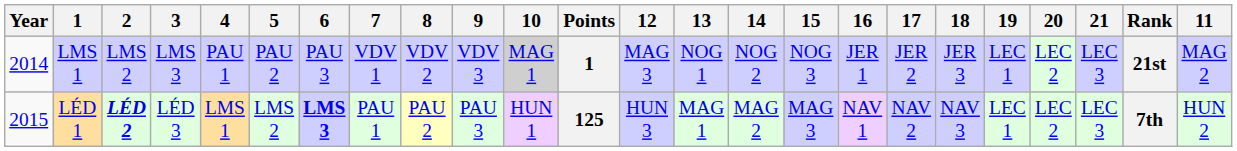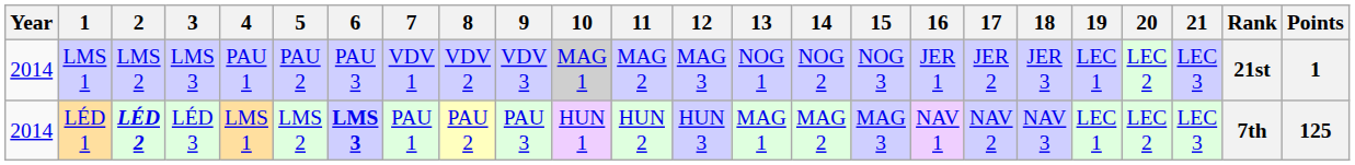 <table class="wikitable" style="text-align:center; font-size:85%">
 <tr>
 <th>Year</th>
 <th>1</th>
 <th>2</th>
 <th>3</th>
 <th>4</th>
 <th>5</th>
 <th>6</th>
 <th>7</th>
 <th>8</th>
 <th>9</th>
 <th>10</th>
-<th>Points</th>
+<th>11</th>
 <th>12</th>
 <th>13</th>
 <th>14</th>
 <th>15</th>
 <th>16</th>
 <th>17</th>
 <th>18</th>
 <th>19</th>
 <th>20</th>
 <th>21</th>
 <th>Rank</th>
-<th>11</th>
+<th>Points</th>
 </tr>
 <tr>
 <td><a href='#'>2014</a></td>
 <td style="background:#CFCFFF"><a href='#'>LMS<br>1</a><br></td>
 <td style="background:#CFCFFF"><a href='#'>LMS<br>2</a><br></td>
 <td style="background:#CFCFFF"><a href='#'>LMS<br>3</a><br></td>
 <td style="background:#CFCFFF"><a href='#'>PAU<br>1</a><br></td>
 <td style="background:#CFCFFF"><a href='#'>PAU<br>2</a><br></td>
 <td style="background:#CFCFFF"><a href='#'>PAU<br>3</a><br></td>
 <td style="background:#CFCFFF;"><a href='#'>VDV<br>1</a><br></td>
 <td style="background:#CFCFFF;"><a href='#'>VDV<br>2</a><br></td>
 <td style="background:#CFCFFF;"><a href='#'>VDV<br>3</a><br></td>
 <td style="background:#CFCFCF;"><a href='#'>MAG<br>1</a><br></td>
-<th>1</th>
+<td style="background:#CFCFFF;"><a href='#'>MAG<br>2</a><br></td>
 <td style="background:#CFCFFF;"><a href='#'>MAG<br>3</a><br></td>
 <td style="background:#CFCFFF;"><a href='#'>NOG<br>1</a><br></td>
 <td style="background:#CFCFFF;"><a href='#'>NOG<br>2</a><br></td>
 <td style="background:#CFCFFF;"><a href='#'>NOG<br>3</a><br></td>
 <td style="background:#CFCFFF;"><a href='#'>JER<br>1</a><br></td>
 <td style="background:#CFCFFF;"><a href='#'>JER<br>2</a><br></td>
 <td style="background:#CFCFFF;"><a href='#'>JER<br>3</a><br></td>
 <td style="background:#CFCFFF;"><a href='#'>LEC<br>1</a><br></td>
 <td style="background:#DFFFDF;"><a href='#'>LEC<br>2</a><br></td>
 <td style="background:#CFCFFF;"><a href='#'>LEC<br>3</a><br></td>
 <th>21st</th>
-<td style="background:#CFCFFF;"><a href='#'>MAG<br>2</a><br></td>
+<th>1</th>
 </tr>
 <tr>
-<td><a href='#'>2015</a></td>
+<td><a href='#'>2014</a></td>
 <td style="background:#FFDF9F;"><a href='#'>LÉD<br>1</a><br></td>
 <td style="background:#DFFFDF;"><strong><em><a href='#'>LÉD<br>2</a></em><br></strong></td>
 <td style="background:#DFFFDF;"><a href='#'>LÉD<br>3</a><br></td>
 <td style="background:#FFDF9F;"><a href='#'>LMS<br>1</a><br></td>
 <td style="background:#DFFFDF;"><a href='#'>LMS<br>2</a><br></td>
 <td style="background:#CFCFFF;"><strong><a href='#'>LMS<br>3</a></strong><br></td>
 <td style="background:#DFFFDF;"><a href='#'>PAU<br>1</a><br></td>
 <td style="background:#FFFFBF;"><a href='#'>PAU<br>2</a><br></td>
 <td style="background:#DFFFDF;"><a href='#'>PAU<br>3</a><br></td>
 <td style="background:#EFCFFF;"><a href='#'>HUN<br>1</a><br></td>
-<th>125</th>
+<td style="background:#DFFFDF;"><a href='#'>HUN<br>2</a><br></td>
 <td style="background:#CFCFFF;"><a href='#'>HUN<br>3</a><br></td>
 <td style="background:#DFFFDF;"><a href='#'>MAG<br>1</a><br></td>
 <td style="background:#DFFFDF;"><a href='#'>MAG<br>2</a><br></td>
 <td style="background:#CFCFFF;"><a href='#'>MAG<br>3</a><br></td>
 <td style="background:#EFCFFF;"><a href='#'>NAV<br>1</a><br></td>
 <td style="background:#CFCFFF;"><a href='#'>NAV<br>2</a><br></td>
 <td style="background:#CFCFFF;"><a href='#'>NAV<br>3</a><br></td>
 <td style="background:#DFFFDF;"><a href='#'>LEC<br>1</a><br></td>
 <td style="background:#DFFFDF;"><a href='#'>LEC<br>2</a><br></td>
 <td style="background:#DFFFDF;"><a href='#'>LEC<br>3</a><br></td>
 <th>7th</th>
-<td style="background:#DFFFDF;"><a href='#'>HUN<br>2</a><br></td>
+<th>125</th>
 </tr>
 </table>
